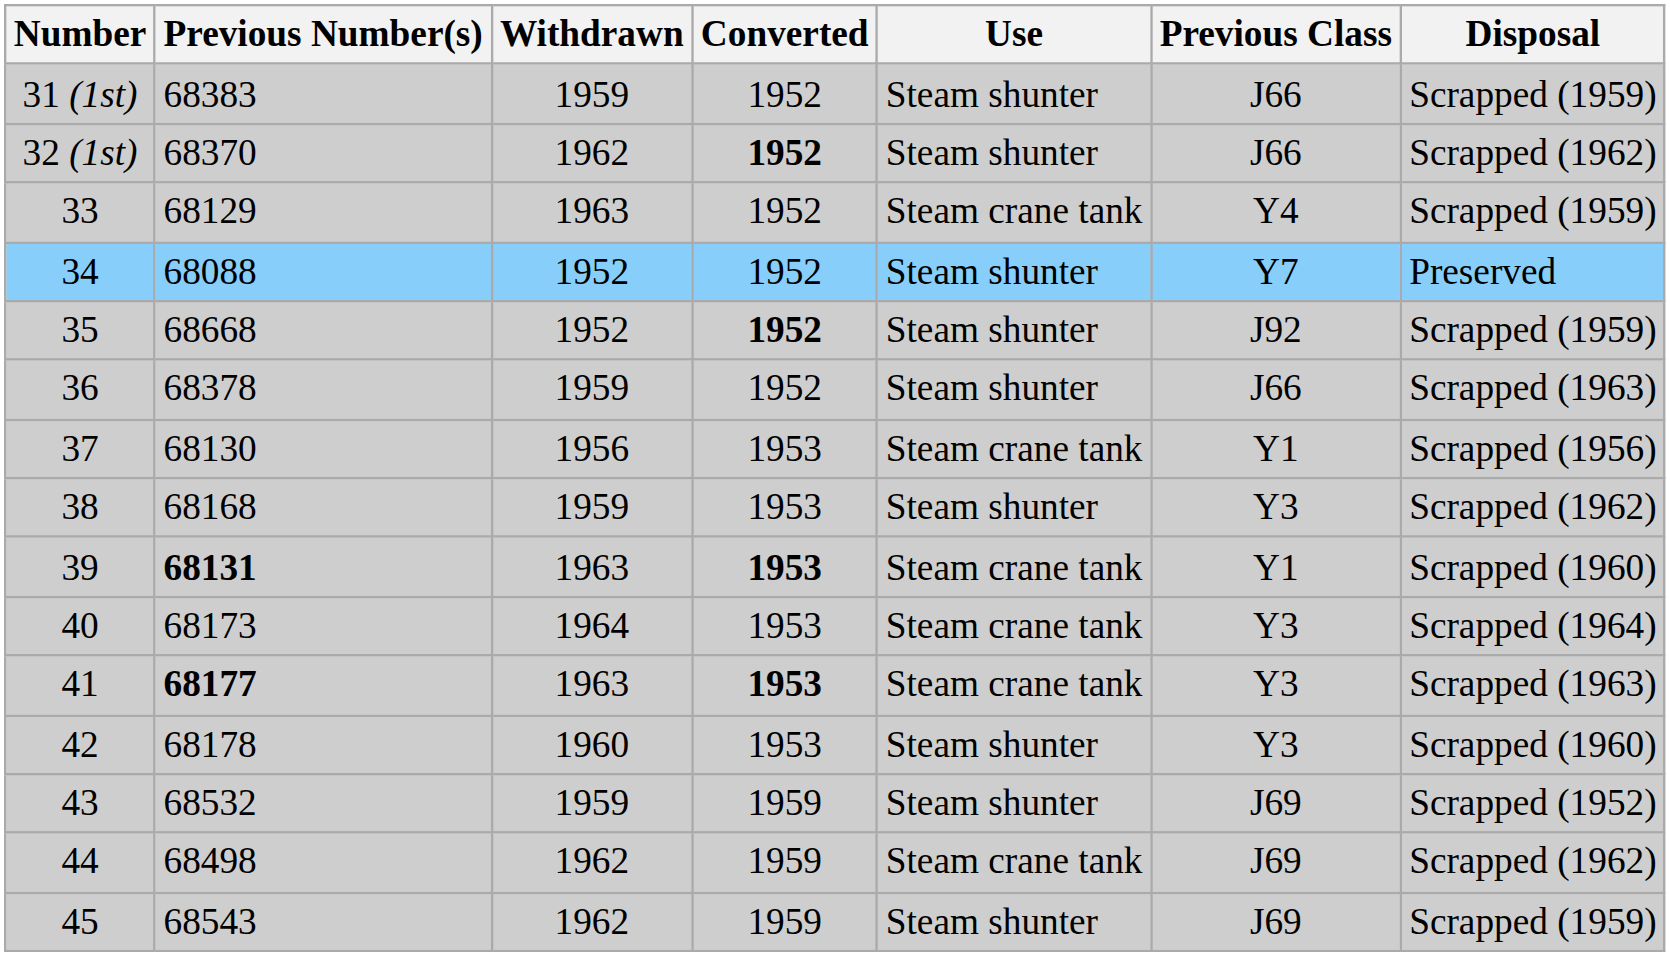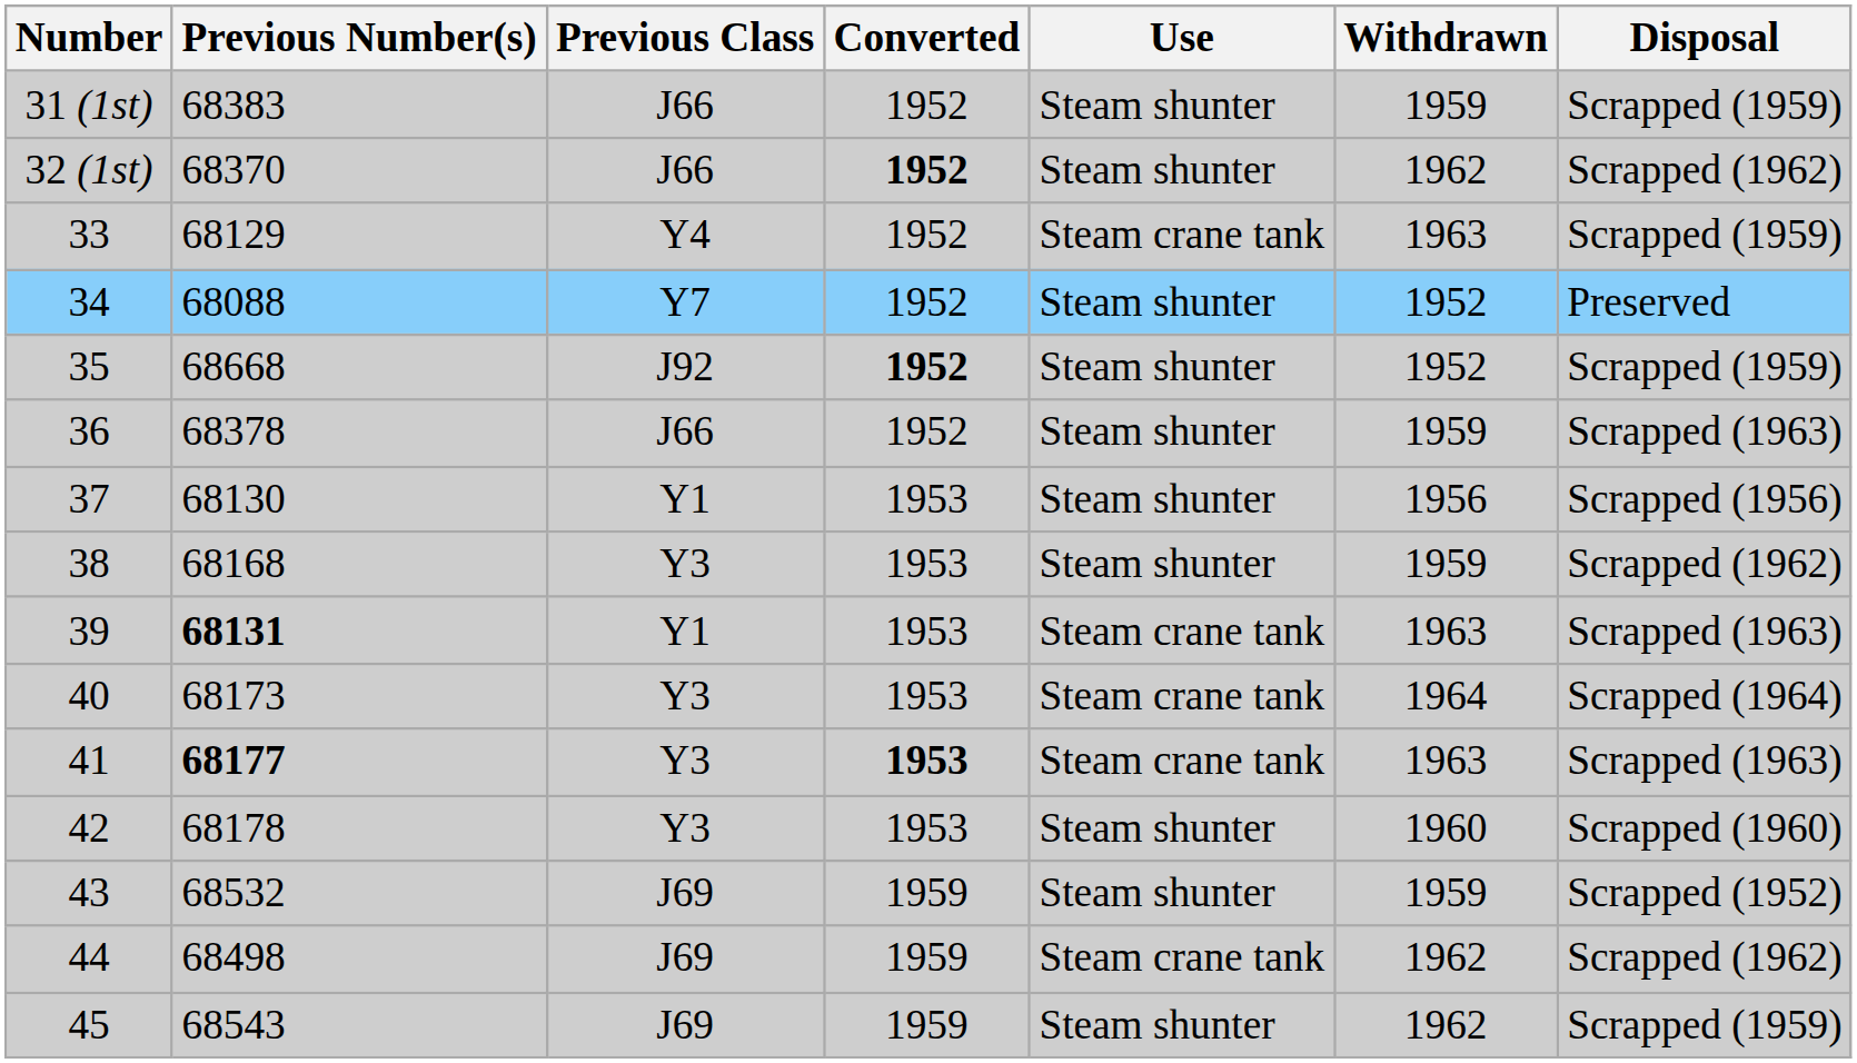 <table class="wikitable">
 <tr>
 <th>Number</th>
 <th align=left>Previous Number(s)</th>
-<th>Withdrawn</th>
+<th>Previous Class</th>
 <th>Converted</th>
 <th align=left>Use</th>
-<th>Previous Class</th>
+<th>Withdrawn</th>
 <th align=left>Disposal</th>
 </tr>
 <tr>
 <td style="background-color:#CECECE" align=center>31 <em>(1st)</em></td>
 <td style="background-color:#CECECE">68383</td>
-<td style="background-color:#CECECE" align=center>1959</td>
+<td style="background-color:#CECECE" align=center>J66</td>
 <td style="background-color:#CECECE" align=center>1952</td>
 <td style="background-color:#CECECE">Steam shunter</td>
-<td style="background-color:#CECECE" align=center>J66</td>
+<td style="background-color:#CECECE" align=center>1959</td>
 <td style="background-color:#CECECE">Scrapped (1959)</td>
 </tr>
 <tr>
 <td style="background-color:#CECECE" align=center>32 <em>(1st)</em></td>
 <td style="background-color:#CECECE">68370</td>
-<td style="background-color:#CECECE" align=center>1962</td>
+<td style="background-color:#CECECE" align=center>J66</td>
 <td style="background-color:#CECECE" align=center><strong>1952</strong></td>
 <td style="background-color:#CECECE">Steam shunter</td>
-<td style="background-color:#CECECE" align=center>J66</td>
+<td style="background-color:#CECECE" align=center>1962</td>
 <td style="background-color:#CECECE">Scrapped (1962)</td>
 </tr>
 <tr>
 <td style="background-color:#CECECE" align=center>33</td>
 <td style="background-color:#CECECE">68129</td>
-<td style="background-color:#CECECE" align=center>1963</td>
+<td style="background-color:#CECECE" align=center>Y4</td>
 <td style="background-color:#CECECE" align=center>1952</td>
 <td style="background-color:#CECECE">Steam crane tank</td>
-<td style="background-color:#CECECE" align=center>Y4</td>
+<td style="background-color:#CECECE" align=center>1963</td>
 <td style="background-color:#CECECE">Scrapped (1959)</td>
 </tr>
 <tr>
 <td style="background-color:#87CEFA" align=center>34</td>
 <td style="background-color:#87CEFA">68088</td>
-<td style="background-color:#87CEFA" align=center>1952</td>
+<td style="background-color:#87CEFA" align=center>Y7</td>
 <td style="background-color:#87CEFA" align=center>1952</td>
 <td style="background-color:#87CEFA">Steam shunter</td>
-<td style="background-color:#87CEFA" align=center>Y7</td>
+<td style="background-color:#87CEFA" align=center>1952</td>
 <td style="background-color:#87CEFA">Preserved</td>
 </tr>
 <tr>
 <td style="background-color:#CECECE" align=center>35</td>
 <td style="background-color:#CECECE">68668</td>
-<td style="background-color:#CECECE" align=center>1952</td>
+<td style="background-color:#CECECE" align=center>J92</td>
 <td style="background-color:#CECECE" align=center><strong>1952</strong></td>
 <td style="background-color:#CECECE">Steam shunter</td>
-<td style="background-color:#CECECE" align=center>J92</td>
+<td style="background-color:#CECECE" align=center>1952</td>
 <td style="background-color:#CECECE">Scrapped (1959)</td>
 </tr>
 <tr>
 <td style="background-color:#CECECE" align=center>36</td>
 <td style="background-color:#CECECE">68378</td>
-<td style="background-color:#CECECE" align=center>1959</td>
+<td style="background-color:#CECECE" align=center>J66</td>
 <td style="background-color:#CECECE" align=center>1952</td>
 <td style="background-color:#CECECE">Steam shunter</td>
-<td style="background-color:#CECECE" align=center>J66</td>
+<td style="background-color:#CECECE" align=center>1959</td>
 <td style="background-color:#CECECE">Scrapped (1963)</td>
 </tr>
 <tr>
 <td style="background-color:#CECECE" align=center>37</td>
 <td style="background-color:#CECECE">68130</td>
+<td style="background-color:#CECECE" align=center>Y1</td>
+<td style="background-color:#CECECE" align=center>1953</td>
+<td style="background-color:#CECECE">Steam shunter</td>
 <td style="background-color:#CECECE" align=center>1956</td>
-<td style="background-color:#CECECE" align=center>1953</td>
-<td style="background-color:#CECECE">Steam crane tank</td>
-<td style="background-color:#CECECE" align=center>Y1</td>
 <td style="background-color:#CECECE">Scrapped (1956)</td>
 </tr>
 <tr>
 <td style="background-color:#CECECE" align=center>38</td>
 <td style="background-color:#CECECE">68168</td>
-<td style="background-color:#CECECE" align=center>1959</td>
+<td style="background-color:#CECECE" align=center>Y3</td>
 <td style="background-color:#CECECE" align=center>1953</td>
 <td style="background-color:#CECECE">Steam shunter</td>
-<td style="background-color:#CECECE" align=center>Y3</td>
+<td style="background-color:#CECECE" align=center>1959</td>
 <td style="background-color:#CECECE">Scrapped (1962)</td>
 </tr>
 <tr>
 <td style="background-color:#CECECE" align=center>39</td>
 <td style="background-color:#CECECE"><strong>68131</strong></td>
+<td style="background-color:#CECECE" align=center>Y1</td>
+<td style="background-color:#CECECE" align=center>1953</td>
+<td style="background-color:#CECECE">Steam crane tank</td>
 <td style="background-color:#CECECE" align=center>1963</td>
-<td style="background-color:#CECECE" align=center><strong>1953</strong></td>
-<td style="background-color:#CECECE">Steam crane tank</td>
-<td style="background-color:#CECECE" align=center>Y1</td>
-<td style="background-color:#CECECE">Scrapped (1960)</td>
+<td style="background-color:#CECECE">Scrapped (1963)</td>
 </tr>
 <tr>
 <td style="background-color:#CECECE" align=center>40</td>
 <td style="background-color:#CECECE">68173</td>
-<td style="background-color:#CECECE" align=center>1964</td>
+<td style="background-color:#CECECE" align=center>Y3</td>
 <td style="background-color:#CECECE" align=center>1953</td>
 <td style="background-color:#CECECE">Steam crane tank</td>
-<td style="background-color:#CECECE" align=center>Y3</td>
+<td style="background-color:#CECECE" align=center>1964</td>
 <td style="background-color:#CECECE">Scrapped (1964)</td>
 </tr>
 <tr>
 <td style="background-color:#CECECE" align=center>41</td>
 <td style="background-color:#CECECE"><strong>68177</strong></td>
-<td style="background-color:#CECECE" align=center>1963</td>
+<td style="background-color:#CECECE" align=center>Y3</td>
 <td style="background-color:#CECECE" align=center><strong>1953</strong></td>
 <td style="background-color:#CECECE">Steam crane tank</td>
-<td style="background-color:#CECECE" align=center>Y3</td>
+<td style="background-color:#CECECE" align=center>1963</td>
 <td style="background-color:#CECECE">Scrapped (1963)</td>
 </tr>
 <tr>
 <td style="background-color:#CECECE" align=center>42</td>
 <td style="background-color:#CECECE">68178</td>
-<td style="background-color:#CECECE" align=center>1960</td>
+<td style="background-color:#CECECE" align=center>Y3</td>
 <td style="background-color:#CECECE" align=center>1953</td>
 <td style="background-color:#CECECE">Steam shunter</td>
-<td style="background-color:#CECECE" align=center>Y3</td>
+<td style="background-color:#CECECE" align=center>1960</td>
 <td style="background-color:#CECECE">Scrapped (1960)</td>
 </tr>
 <tr>
 <td style="background-color:#CECECE" align=center>43</td>
 <td style="background-color:#CECECE">68532</td>
-<td style="background-color:#CECECE" align=center>1959</td>
+<td style="background-color:#CECECE" align=center>J69</td>
 <td style="background-color:#CECECE" align=center>1959</td>
 <td style="background-color:#CECECE">Steam shunter</td>
-<td style="background-color:#CECECE" align=center>J69</td>
+<td style="background-color:#CECECE" align=center>1959</td>
 <td style="background-color:#CECECE">Scrapped (1952)</td>
 </tr>
 <tr>
 <td style="background-color:#CECECE" align=center>44</td>
 <td style="background-color:#CECECE">68498</td>
-<td style="background-color:#CECECE" align=center>1962</td>
+<td style="background-color:#CECECE" align=center>J69</td>
 <td style="background-color:#CECECE" align=center>1959</td>
 <td style="background-color:#CECECE">Steam crane tank</td>
-<td style="background-color:#CECECE" align=center>J69</td>
+<td style="background-color:#CECECE" align=center>1962</td>
 <td style="background-color:#CECECE">Scrapped (1962)</td>
 </tr>
 <tr>
 <td style="background-color:#CECECE" align=center>45</td>
 <td style="background-color:#CECECE">68543</td>
-<td style="background-color:#CECECE" align=center>1962</td>
+<td style="background-color:#CECECE" align=center>J69</td>
 <td style="background-color:#CECECE" align=center>1959</td>
 <td style="background-color:#CECECE">Steam shunter</td>
-<td style="background-color:#CECECE" align=center>J69</td>
+<td style="background-color:#CECECE" align=center>1962</td>
 <td style="background-color:#CECECE">Scrapped (1959)</td>
 </tr>
 </table>
